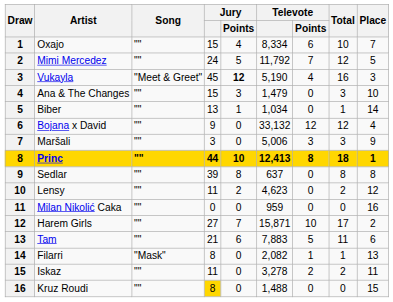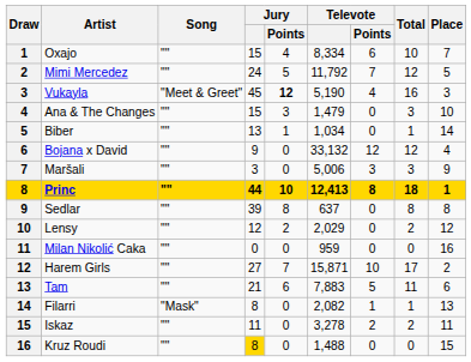 <table class="sortable wikitable plainrowheaders" style="margin: 1em auto 1em auto; text-align:center;">
 <tr>
 <th rowspan="2">Draw</th>
 <th rowspan="2">Artist</th>
 <th rowspan="2">Song</th>
 <th colspan="2">Jury</th>
 <th colspan="2">Televote</th>
 <th rowspan="2" class="unsortable">Total</th>
 <th rowspan="2">Place</th>
 </tr>
 <tr>
 <th></th>
 <th class="unsortable">Points</th>
 <th></th>
 <th class="unsortable">Points</th>
 </tr>
 <tr>
 <th scope="row" style="text-align:center;">1</th>
 <td align="left">Oxajo</td>
 <td align="left">""</td>
 <td data-sort-value="15.1">15</td>
 <td>4</td>
 <td>8,334</td>
 <td>6</td>
 <td>10</td>
 <td>7</td>
 </tr>
 <tr>
 <th scope="row" style="text-align:center;">2</th>
 <td align="left"><a href='#'>Mimi Mercedez</a></td>
 <td align="left">""</td>
 <td>24</td>
 <td>5</td>
 <td>11,792</td>
 <td>7</td>
 <td>12</td>
 <td>5</td>
 </tr>
 <tr>
 <th scope="row" style="text-align:center;">3</th>
 <td align="left"><a href='#'>Vukayla</a></td>
 <td align="left">"Meet & Greet"</td>
 <td>45</td>
 <td><strong>12</strong></td>
 <td>5,190</td>
 <td>4</td>
 <td>16</td>
 <td>3</td>
 </tr>
 <tr>
 <th scope="row" style="text-align:center;">4</th>
 <td align="left">Ana & The Changes</td>
 <td align="left">""</td>
 <td>15</td>
 <td>3</td>
 <td>1,479</td>
 <td>0</td>
 <td>3</td>
 <td>10</td>
 </tr>
 <tr>
 <th scope="row" style="text-align:center;">5</th>
 <td align="left">Biber</td>
 <td align="left">""</td>
 <td>13</td>
 <td>1</td>
 <td>1,034</td>
 <td>0</td>
 <td>1</td>
 <td>14</td>
 </tr>
 <tr>
 <th scope="row" style="text-align:center;">6</th>
 <td align="left"><a href='#'>Bojana</a> x David</td>
 <td align="left">""</td>
 <td>9</td>
 <td>0</td>
 <td>33,132</td>
 <td>12</td>
 <td>12</td>
 <td>4</td>
 </tr>
 <tr>
 <th scope="row" style="text-align:center;">7</th>
 <td align="left">Maršali</td>
 <td align="left">""</td>
 <td>3</td>
 <td>0</td>
 <td>5,006</td>
 <td>3</td>
 <td>3</td>
 <td>9</td>
 </tr>
 <tr style="font-weight:bold; background-color:gold;">
 <th scope="row" style="text-align:center; font-weight:bold; background-color:gold;">8</th>
 <td align="left"><a href='#'>Princ</a></td>
 <td align="left">""</td>
 <td>44</td>
 <td>10</td>
 <td>12,413</td>
 <td>8</td>
 <td>18</td>
 <td>1</td>
 </tr>
 <tr>
 <th scope="row" style="text-align:center;">9</th>
 <td align="left">Sedlar</td>
 <td align="left">""</td>
 <td>39</td>
 <td>8</td>
 <td>637</td>
 <td>0</td>
 <td>8</td>
 <td>8</td>
 </tr>
 <tr>
 <th scope="row" style="text-align:center;">10</th>
 <td align="left">Lensy</td>
 <td align="left">""</td>
-<td data-sort-value="11.1">11</td>
+<td data-sort-value="11.1">12</td>
 <td>2</td>
-<td>4,623</td>
+<td>2,029</td>
 <td>0</td>
 <td>2</td>
 <td>12</td>
 </tr>
 <tr>
 <th scope="row" style="text-align:center;">11</th>
 <td align="left"><a href='#'>Milan Nikolić</a>  Caka</td>
 <td align="left">""</td>
 <td>0</td>
 <td>0</td>
 <td>959</td>
 <td>0</td>
 <td>0</td>
 <td>16</td>
 </tr>
 <tr>
 <th scope="row" style="text-align:center;">12</th>
 <td align="left">Harem Girls</td>
 <td align="left">""</td>
 <td>27</td>
 <td>7</td>
 <td>15,871</td>
 <td>10</td>
 <td>17</td>
 <td>2</td>
 </tr>
 <tr>
 <th scope="row" style="text-align:center;">13</th>
 <td align="left"><a href='#'>Tam</a></td>
 <td align="left">""</td>
 <td>21</td>
 <td>6</td>
 <td>7,883</td>
 <td>5</td>
 <td>11</td>
 <td>6</td>
 </tr>
 <tr>
 <th scope="row" style="text-align:center;">14</th>
 <td align="left">Filarri</td>
 <td align="left">"Mask"</td>
 <td data-sort-value="8.1">8</td>
 <td>0</td>
 <td>2,082</td>
 <td>1</td>
 <td>1</td>
 <td>13</td>
 </tr>
 <tr>
 <th scope="row" style="text-align:center;">15</th>
 <td align="left">Iskaz</td>
 <td align="left">""</td>
 <td data-sort-value="10.9">11</td>
 <td>0</td>
 <td>3,278</td>
 <td>2</td>
 <td>2</td>
 <td>11</td>
 </tr>
 <tr>
 <th scope="row" style="text-align:center;">16</th>
 <td align="left">Kruz Roudi</td>
 <td align="left">""</td>
 <td style="background: gold;">8</td>
 <td>0</td>
 <td>1,488</td>
 <td>0</td>
 <td>0</td>
 <td>15</td>
 </tr>
 </table>
